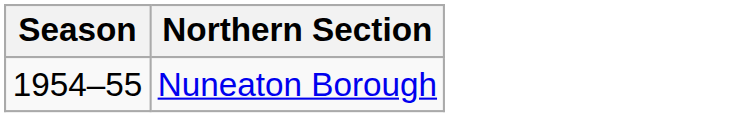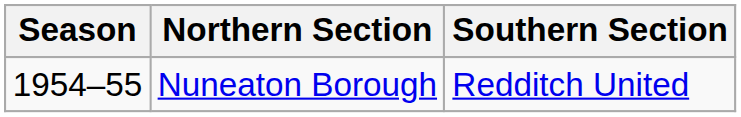 <table class="wikitable" style="text-align: left">
 <tr>
 <th>Season</th>
 <th>Northern Section</th>
+<th>Southern Section</th>
 </tr>
 <tr>
 <td>1954–55</td>
 <td><a href='#'>Nuneaton Borough</a></td>
+<td><a href='#'>Redditch United</a></td>
 </tr>
 </table>
